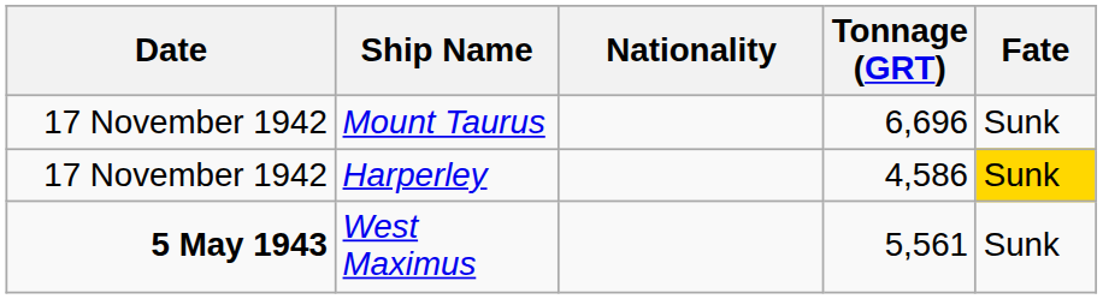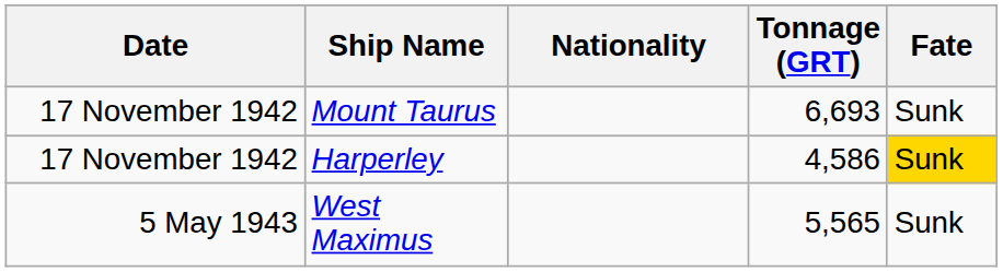 <table class="wikitable sortable" style="margin: 1em auto 1em auto;">
 <tr>
 <th width="150px">Date</th>
 <th width="100px">Ship Name</th>
 <th width="120px">Nationality</th>
 <th width="25px">Tonnage <br>(<a href='#'>GRT</a>)</th>
 <th width="50px">Fate</th>
 </tr>
 <tr>
 <td align="right">17 November 1942</td>
 <td align="left"><a href='#'><em>Mount Taurus</em></a></td>
 <td align="left"></td>
-<td align="right">6,696</td>
+<td align="right">6,693</td>
 <td align="left">Sunk</td>
 </tr>
 <tr>
 <td align="right">17 November 1942</td>
 <td align="left"><a href='#'><em>Harperley</em></a></td>
 <td align="left"></td>
 <td align="right">4,586</td>
 <td align="left" style="background: gold;">Sunk</td>
 </tr>
 <tr>
-<td align="right"><strong>5 May 1943</strong></td>
+<td align="right">5 May 1943</td>
 <td align="left"><a href='#'><em>West Maximus</em></a></td>
 <td align="left"></td>
-<td align="right">5,561</td>
+<td align="right">5,565</td>
 <td align="left">Sunk</td>
 </tr>
 </table>
